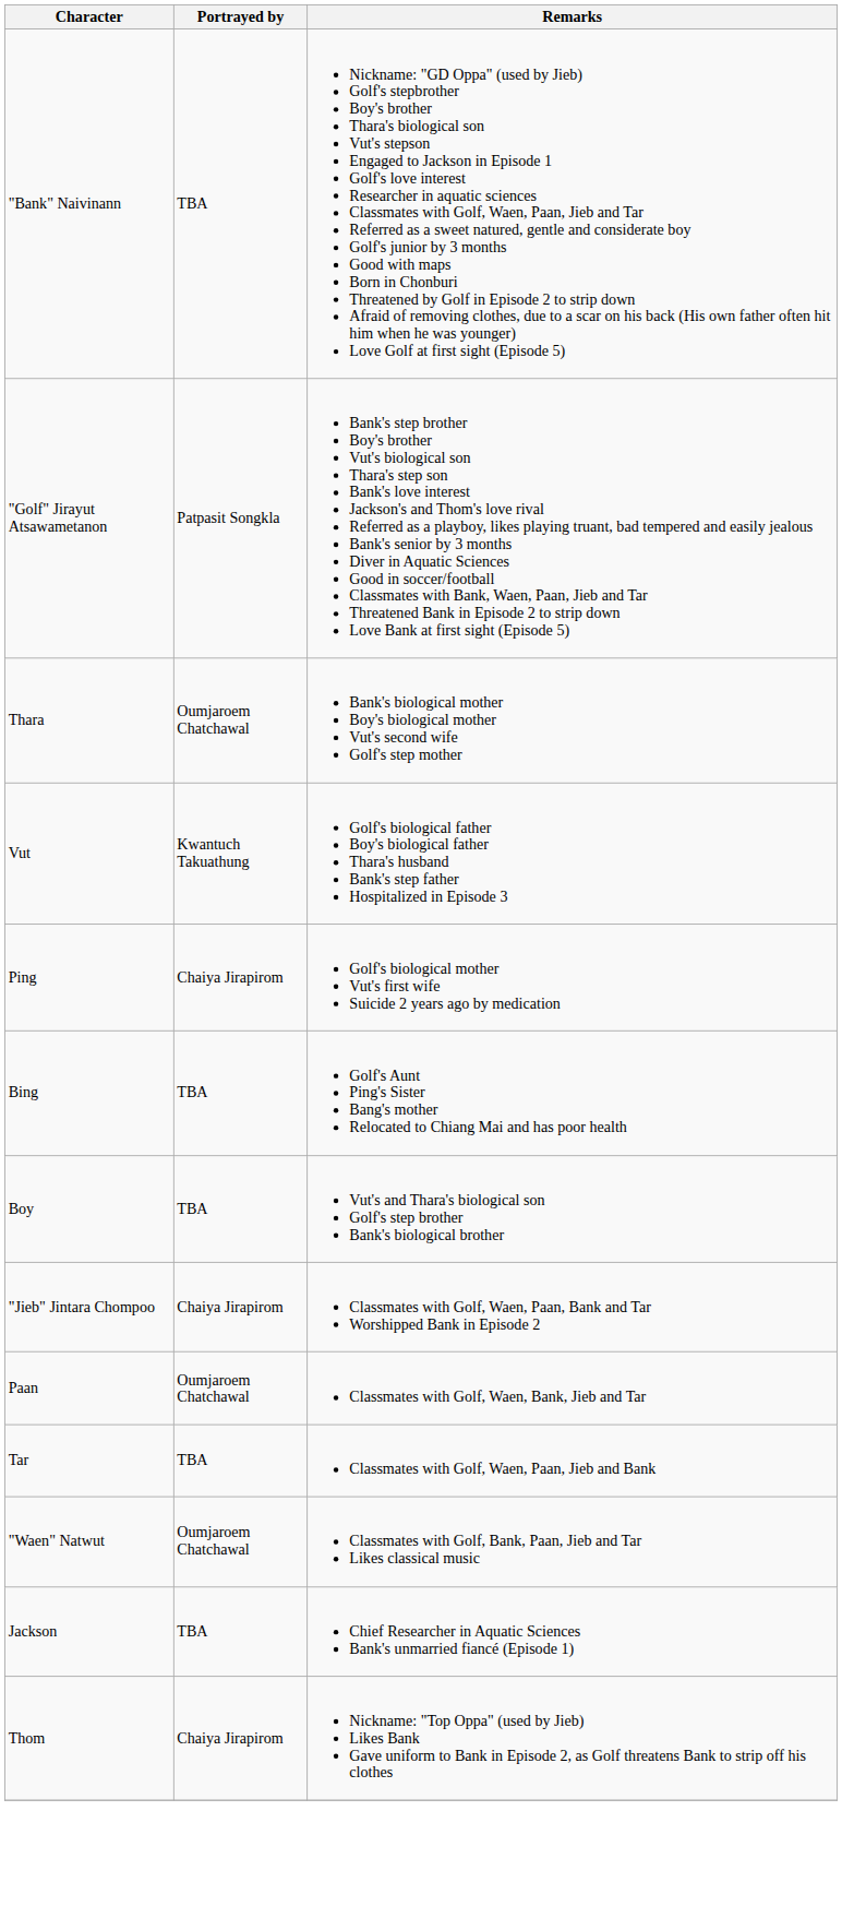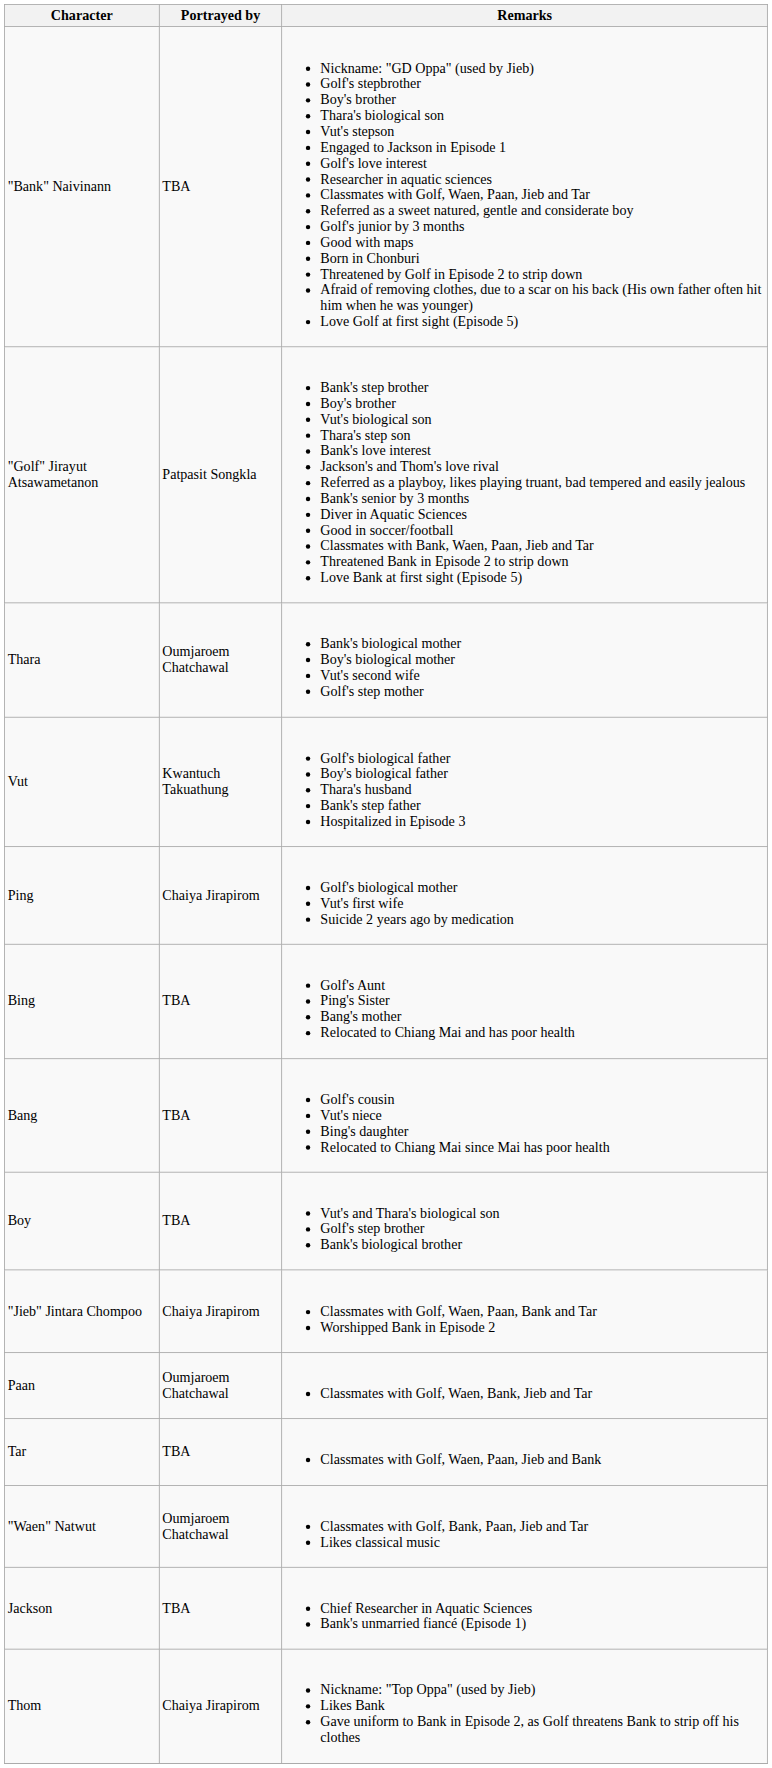 <table class="wikitable sortable">
 <tr>
 <th>Character</th>
 <th>Portrayed by</th>
 <th>Remarks</th>
 </tr>
 <tr>
 <td>"Bank" Naivinann</td>
 <td>TBA</td>
 <td><br><ul><li>Nickname: "GD Oppa" (used by Jieb)</li><li>Golf's stepbrother</li><li>Boy's brother</li><li>Thara's biological son</li><li>Vut's stepson</li><li>Engaged to Jackson in Episode 1</li><li>Golf's love interest</li><li>Researcher in aquatic sciences</li><li>Classmates with Golf, Waen, Paan, Jieb and Tar</li><li>Referred as a sweet natured, gentle and considerate boy</li><li>Golf's junior by 3 months</li><li>Good with maps</li><li>Born in Chonburi</li><li>Threatened by Golf in Episode 2 to strip down</li><li>Afraid of removing clothes, due to a scar on his back (His own father often hit him when he was younger)</li><li>Love Golf at first sight (Episode 5)</li></ul></td>
 </tr>
 <tr>
 <td>"Golf" Jirayut Atsawametanon</td>
 <td>Patpasit Songkla</td>
 <td><br><ul><li>Bank's step brother</li><li>Boy's brother</li><li>Vut's biological son</li><li>Thara's step son</li><li>Bank's love interest</li><li>Jackson's and Thom's love rival</li><li>Referred as a playboy, likes playing truant, bad tempered and easily jealous</li><li>Bank's senior by 3 months</li><li>Diver in Aquatic Sciences</li><li>Good in soccer/football</li><li>Classmates with Bank, Waen, Paan, Jieb and Tar</li><li>Threatened Bank in Episode 2 to strip down</li><li>Love Bank at first sight (Episode 5)</li></ul></td>
 </tr>
 <tr>
 <td>Thara</td>
 <td>Oumjaroem Chatchawal</td>
 <td><br><ul><li>Bank's biological mother</li><li>Boy's biological mother</li><li>Vut's second wife</li><li>Golf's step mother</li></ul></td>
 </tr>
 <tr>
 <td>Vut</td>
 <td>Kwantuch Takuathung</td>
 <td><br><ul><li>Golf's biological father</li><li>Boy's biological father</li><li>Thara's husband</li><li>Bank's step father</li><li>Hospitalized in Episode 3</li></ul></td>
 </tr>
 <tr>
 <td>Ping</td>
 <td>Chaiya Jirapirom</td>
 <td><br><ul><li>Golf's biological mother</li><li>Vut's first wife</li><li>Suicide 2 years ago by medication</li></ul></td>
 </tr>
 <tr>
 <td>Bing</td>
 <td>TBA</td>
 <td><br><ul><li>Golf's Aunt</li><li>Ping's Sister</li><li>Bang's mother</li><li>Relocated to Chiang Mai and has poor health</li></ul></td>
+</tr>
+<tr>
+<td>Bang</td>
+<td>TBA</td>
+<td><br><ul><li>Golf's cousin</li><li>Vut's niece</li><li>Bing's daughter</li><li>Relocated to Chiang Mai since Mai has poor health</li></ul></td>
 </tr>
 <tr>
 <td>Boy</td>
 <td>TBA</td>
 <td><br><ul><li>Vut's and Thara's biological son</li><li>Golf's step brother</li><li>Bank's biological brother</li></ul></td>
 </tr>
 <tr>
 <td>"Jieb" Jintara Chompoo</td>
 <td>Chaiya Jirapirom</td>
 <td><br><ul><li>Classmates with Golf, Waen, Paan, Bank and Tar</li><li>Worshipped Bank in Episode 2</li></ul></td>
 </tr>
 <tr>
 <td>Paan</td>
 <td>Oumjaroem Chatchawal</td>
 <td><br><ul><li>Classmates with Golf, Waen, Bank, Jieb and Tar</li></ul></td>
 </tr>
 <tr>
 <td>Tar</td>
 <td>TBA</td>
 <td><br><ul><li>Classmates with Golf, Waen, Paan, Jieb and Bank</li></ul></td>
 </tr>
 <tr>
 <td>"Waen" Natwut</td>
 <td>Oumjaroem Chatchawal</td>
 <td><br><ul><li>Classmates with Golf, Bank, Paan, Jieb and Tar</li><li>Likes classical music</li></ul></td>
 </tr>
 <tr>
 <td>Jackson</td>
 <td>TBA</td>
 <td><br><ul><li>Chief Researcher in Aquatic Sciences</li><li>Bank's unmarried fiancé (Episode 1)</li></ul></td>
 </tr>
 <tr>
 <td>Thom</td>
 <td>Chaiya Jirapirom</td>
 <td><br><ul><li>Nickname: "Top Oppa" (used by Jieb)</li><li>Likes Bank</li><li>Gave uniform to Bank in Episode 2, as Golf threatens Bank to strip off his clothes</li></ul></td>
 </tr>
 <tr>
 </tr>
 </table>
